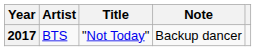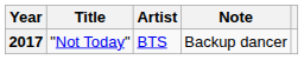 <table class="wikitable plainrowheaders">
 <tr>
 <th scope="col">Year</th>
+<th scope="col">Title</th>
 <th scope="col">Artist</th>
-<th scope="col">Title</th>
 <th scope="col">Note</th>
 <th scope="col"></th>
 </tr>
 <tr>
 <th scope="row">2017</th>
+<td>"<a href='#'>Not Today</a>"</td>
 <td><a href='#'>BTS</a></td>
-<td>"<a href='#'>Not Today</a>"</td>
 <td>Backup dancer</td>
 <td style="text-align:center"></td>
 </tr>
 </table>
